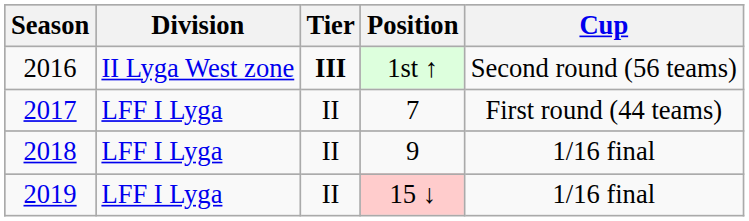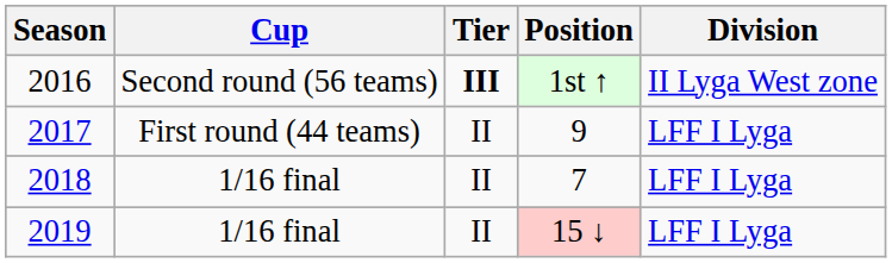 <table class="wikitable">
 <tr>
 <th>Season</th>
-<th>Division</th>
+<th><a href='#'>Cup</a></th>
 <th>Tier</th>
 <th>Position</th>
-<th><a href='#'>Cup</a></th>
+<th>Division</th>
 </tr>
 <tr align="center">
 <td>2016</td>
-<td align="left"><a href='#'>II Lyga West zone</a></td>
+<td>Second round (56 teams)</td>
 <td><strong>III</strong></td>
 <td style="background:#ddffdd">1st ↑</td>
-<td>Second round (56 teams)</td>
+<td align="left"><a href='#'>II Lyga West zone</a></td>
 </tr>
 <tr align="center">
 <td><a href='#'>2017</a></td>
+<td>First round (44 teams)</td>
+<td>II</td>
+<td>9</td>
 <td align="left"><a href='#'>LFF I Lyga</a></td>
-<td>II</td>
-<td>7</td>
-<td>First round (44 teams)</td>
 </tr>
 <tr align="center">
 <td><a href='#'>2018</a></td>
+<td>1/16 final</td>
+<td>II</td>
+<td>7</td>
 <td align="left"><a href='#'>LFF I Lyga</a></td>
-<td>II</td>
-<td>9</td>
-<td>1/16 final</td>
 </tr>
 <tr align="center">
 <td><a href='#'>2019</a></td>
-<td align="left"><a href='#'>LFF I Lyga</a></td>
+<td>1/16 final</td>
 <td>II</td>
 <td style="background:#ffcccc">15 ↓</td>
-<td>1/16 final</td>
+<td align="left"><a href='#'>LFF I Lyga</a></td>
 </tr>
 </table>
